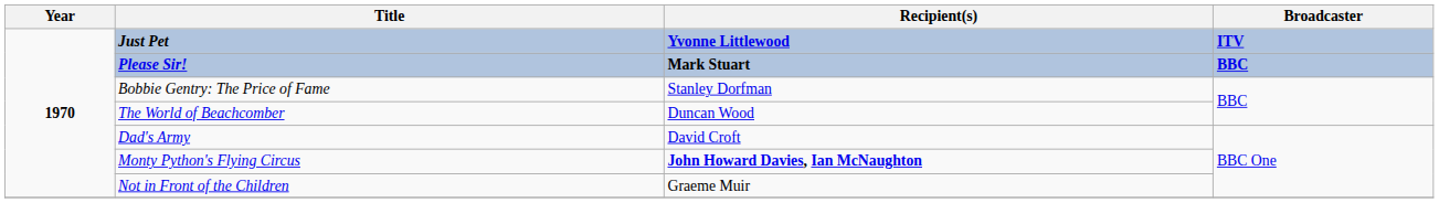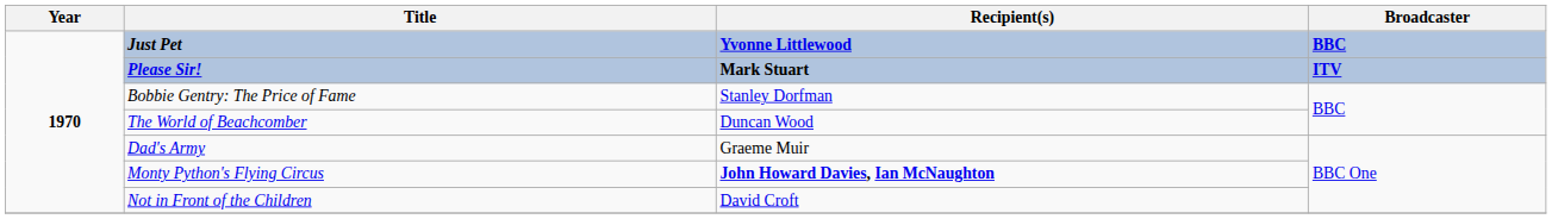 <table class="wikitable" width="95%">
 <tr>
 <th width=5%>Year</th>
 <th width=25%>Title</th>
 <th width=25%><strong>Recipient(s)</strong></th>
 <th width=10%><strong>Broadcaster</strong></th>
 </tr>
 <tr>
 <td rowspan="7" style="text-align:center;"><strong>1970</strong></td>
 <td style="background:#B0C4DE;"><strong><em>Just Pet</em></strong></td>
 <td style="background:#B0C4DE;"><strong><a href='#'>Yvonne Littlewood</a></strong></td>
-<td style="background:#B0C4DE;"><strong><a href='#'>ITV</a></strong></td>
+<td style="background:#B0C4DE;"><strong><a href='#'>BBC</a></strong></td>
 </tr>
 <tr>
 <td style="background:#B0C4DE;"><strong><em><a href='#'>Please Sir!</a></em></strong></td>
 <td style="background:#B0C4DE;"><strong>Mark Stuart</strong></td>
-<td style="background:#B0C4DE;"><strong><a href='#'>BBC</a></strong></td>
+<td style="background:#B0C4DE;"><strong><a href='#'>ITV</a></strong></td>
 </tr>
 <tr>
 <td><em>Bobbie Gentry: The Price of Fame</em></td>
 <td><a href='#'>Stanley Dorfman</a></td>
 <td rowspan="2"><a href='#'>BBC</a></td>
 </tr>
 <tr>
 <td><em><a href='#'>The World of Beachcomber</a></em></td>
 <td><a href='#'>Duncan Wood</a></td>
 </tr>
 <tr>
 <td><em><a href='#'>Dad's Army</a></em></td>
-<td><a href='#'>David Croft</a></td>
+<td>Graeme Muir</td>
 <td rowspan="3"><a href='#'>BBC One</a></td>
 </tr>
 <tr>
 <td><em><a href='#'>Monty Python's Flying Circus</a></em></td>
 <td><strong><a href='#'>John Howard Davies</a>, <a href='#'>Ian McNaughton</a></strong></td>
 </tr>
 <tr>
 <td><em><a href='#'>Not in Front of the Children</a></em></td>
-<td>Graeme Muir</td>
+<td><a href='#'>David Croft</a></td>
 </tr>
 <tr>
 </tr>
 </table>
